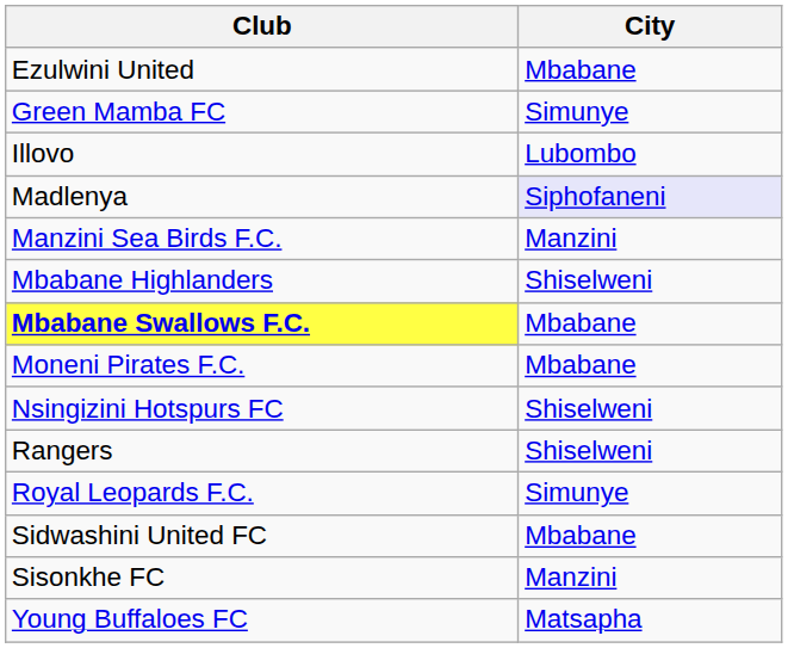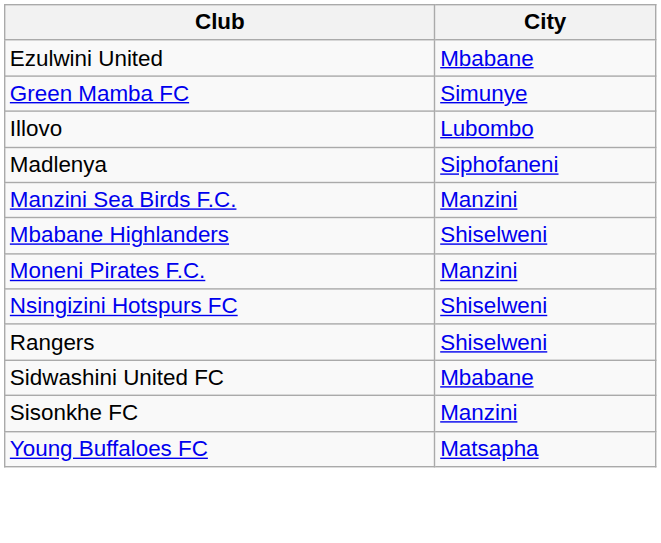 <table class="wikitable sortable">
 <tr>
 <th width="300px">Club</th>
 <th width="150px">City</th>
 </tr>
 <tr>
 <td>Ezulwini United</td>
 <td><a href='#'>Mbabane</a></td>
 </tr>
 <tr>
 <td><a href='#'>Green Mamba FC</a></td>
 <td><a href='#'>Simunye</a></td>
 </tr>
 <tr>
 <td>Illovo</td>
 <td><a href='#'>Lubombo</a></td>
 </tr>
 <tr>
 <td>Madlenya</td>
-<td style="background: lavender;"><a href='#'>Siphofaneni</a></td>
+<td><a href='#'>Siphofaneni</a></td>
 </tr>
 <tr>
 <td><a href='#'>Manzini Sea Birds F.C.</a></td>
 <td><a href='#'>Manzini</a></td>
 </tr>
 <tr>
 <td><a href='#'>Mbabane Highlanders</a></td>
 <td><a href='#'>Shiselweni</a></td>
 </tr>
 <tr>
-<td bgcolor=#ffff44><strong><a href='#'>Mbabane Swallows F.C.</a></strong></td>
-<td><a href='#'>Mbabane</a></td>
-</tr>
-<tr>
 <td><a href='#'>Moneni Pirates F.C.</a></td>
-<td><a href='#'>Mbabane</a></td>
+<td><a href='#'>Manzini</a></td>
 </tr>
 <tr>
 <td><a href='#'>Nsingizini Hotspurs FC</a></td>
 <td><a href='#'>Shiselweni</a></td>
 </tr>
 <tr>
 <td>Rangers</td>
 <td><a href='#'>Shiselweni</a></td>
-</tr>
-<tr>
-<td><a href='#'>Royal Leopards F.C.</a></td>
-<td><a href='#'>Simunye</a></td>
 </tr>
 <tr>
 <td>Sidwashini United FC</td>
 <td><a href='#'>Mbabane</a></td>
 </tr>
 <tr>
 <td>Sisonkhe FC</td>
 <td><a href='#'>Manzini</a></td>
 </tr>
 <tr>
 <td><a href='#'>Young Buffaloes FC</a></td>
 <td><a href='#'>Matsapha</a></td>
 </tr>
 </table>
